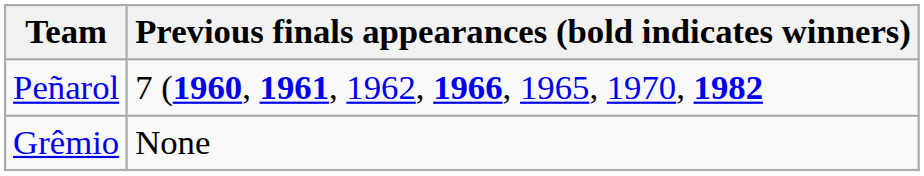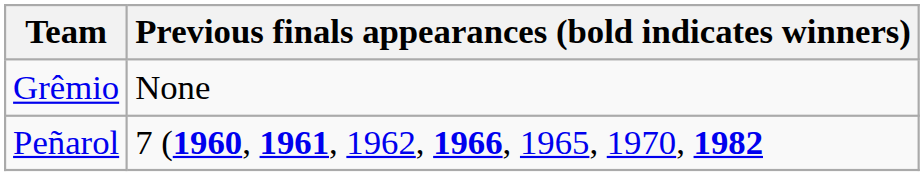 <table class="wikitable">
 <tr>
 <th>Team</th>
 <th>Previous finals appearances (bold indicates winners)</th>
 </tr>
 <tr>
+<td> <a href='#'>Grêmio</a></td>
+<td>None</td>
+</tr>
+<tr>
 <td> <a href='#'>Peñarol</a></td>
 <td>7 (<strong><a href='#'>1960</a></strong>, <strong><a href='#'>1961</a></strong>, <a href='#'>1962</a>, <strong><a href='#'>1966</a></strong>, <a href='#'>1965</a>, <a href='#'>1970</a>, <strong><a href='#'>1982</a></strong></td>
 </tr>
-<tr>
-<td> <a href='#'>Grêmio</a></td>
-<td>None</td>
-</tr>
 </table>
